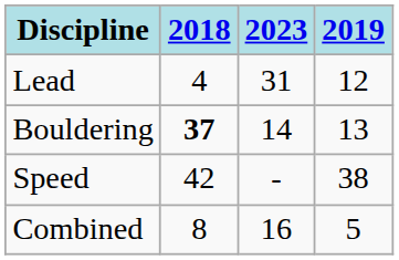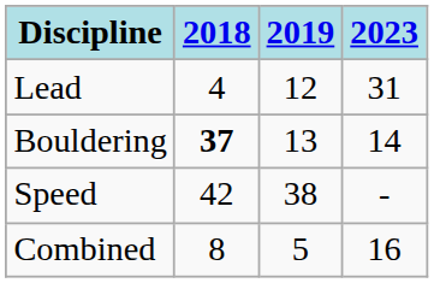 <table class="wikitable" style="text-align: center">
 <tr>
 <th style="background: #b0e0e6">Discipline</th>
 <th style="background: #b0e0e6"><a href='#'>2018</a></th>
+<th style="background: #b0e0e6"><a href='#'>2019</a></th>
 <th style="background: #b0e0e6"><a href='#'>2023</a></th>
-<th style="background: #b0e0e6"><a href='#'>2019</a></th>
 </tr>
 <tr>
 <td align="left">Lead</td>
 <td>4</td>
+<td>12</td>
 <td>31</td>
-<td>12</td>
 </tr>
 <tr>
 <td align="left">Bouldering</td>
 <td><strong>37</strong></td>
+<td>13</td>
 <td>14</td>
-<td>13</td>
 </tr>
 <tr>
 <td align="left">Speed</td>
 <td>42</td>
+<td>38</td>
 <td>-</td>
-<td>38</td>
 </tr>
 <tr>
 <td align="left">Combined</td>
 <td>8</td>
+<td>5</td>
 <td>16</td>
-<td>5</td>
 </tr>
 </table>
